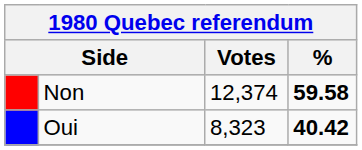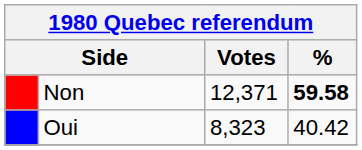 <table class="wikitable" style="font-size: 95%; clear:both">
 <tr style="background-color:#E9E9E9">
 <th colspan=4><a href='#'>1980 Quebec referendum</a></th>
 </tr>
 <tr style="background-color:#E9E9E9">
 <th colspan=2 style="width: 130px">Side</th>
 <th style="width: 50px">Votes</th>
 <th style="width: 40px">%</th>
 </tr>
 <tr>
 <td bgcolor="red"></td>
 <td>Non</td>
-<td>12,374</td>
+<td>12,371</td>
 <td><strong>59.58</strong></td>
 </tr>
 <tr>
 <td bgcolor="blue"></td>
 <td>Oui</td>
 <td>8,323</td>
-<td><strong>40.42</strong></td>
+<td>40.42</td>
 </tr>
 <tr>
 </tr>
 </table>
